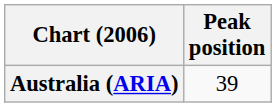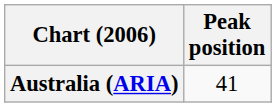 <table class="wikitable plainrowheaders">
 <tr>
 <th scope="col">Chart (2006)</th>
 <th scope="col">Peak<br>position</th>
 </tr>
 <tr>
 <th scope="row">Australia (<a href='#'>ARIA</a>)</th>
-<td align="center">39</td>
+<td align="center">41</td>
 </tr>
 </table>
